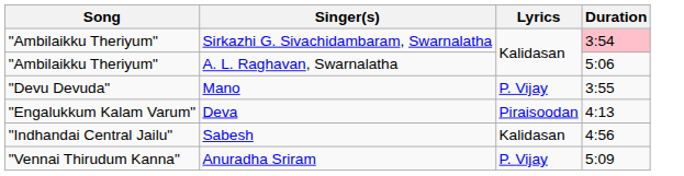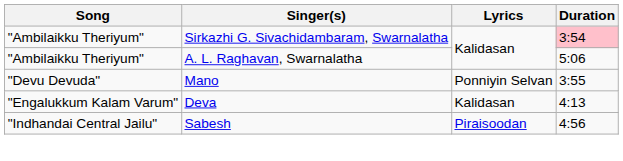 <table class="wikitable" style="font-size:95%;">
 <tr>
 <th>Song</th>
 <th>Singer(s)</th>
 <th>Lyrics</th>
 <th>Duration</th>
 </tr>
 <tr>
 <td>"Ambilaikku Theriyum"</td>
 <td><a href='#'>Sirkazhi G. Sivachidambaram</a>, <a href='#'>Swarnalatha</a></td>
 <td rowspan=2>Kalidasan</td>
 <td style="background: pink;">3:54</td>
 </tr>
 <tr>
 <td>"Ambilaikku Theriyum"</td>
 <td><a href='#'>A. L. Raghavan</a>, Swarnalatha</td>
 <td>5:06</td>
 </tr>
 <tr>
 <td>"Devu Devuda"</td>
 <td><a href='#'>Mano</a></td>
-<td><a href='#'>P. Vijay</a></td>
+<td>Ponniyin Selvan</td>
 <td>3:55</td>
 </tr>
 <tr>
 <td>"Engalukkum Kalam Varum"</td>
 <td><a href='#'>Deva</a></td>
-<td><a href='#'>Piraisoodan</a></td>
+<td>Kalidasan</td>
 <td>4:13</td>
 </tr>
 <tr>
 <td>"Indhandai Central Jailu"</td>
 <td><a href='#'>Sabesh</a></td>
-<td>Kalidasan</td>
+<td><a href='#'>Piraisoodan</a></td>
 <td>4:56</td>
 </tr>
-<tr>
-<td>"Vennai Thirudum Kanna"</td>
-<td><a href='#'>Anuradha Sriram</a></td>
-<td><a href='#'>P. Vijay</a></td>
-<td>5:09</td>
-</tr>
 </table>
